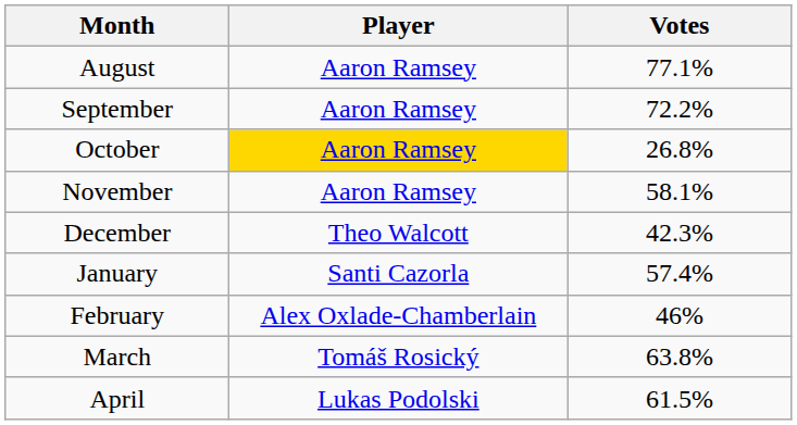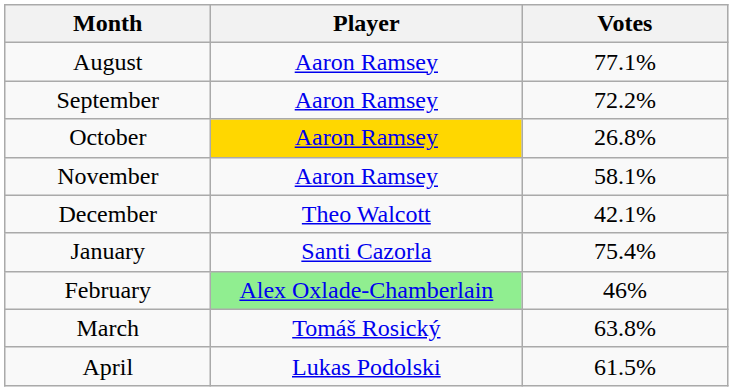 <table class="wikitable" style="text-align:center">
 <tr>
 <th>Month</th>
 <th>Player</th>
 <th>Votes</th>
 </tr>
 <tr>
 <td width="130">August</td>
 <td width="200"> <a href='#'>Aaron Ramsey</a></td>
 <td width="130">77.1%</td>
 </tr>
 <tr>
 <td width="130">September</td>
 <td width="200"> <a href='#'>Aaron Ramsey</a></td>
 <td width="130">72.2%</td>
 </tr>
 <tr>
 <td width="130">October</td>
 <td width="200" style="background: gold;"> <a href='#'>Aaron Ramsey</a></td>
 <td width="130">26.8%</td>
 </tr>
 <tr>
 <td width="130">November</td>
 <td width="200"> <a href='#'>Aaron Ramsey</a></td>
 <td width="130">58.1%</td>
 </tr>
 <tr>
 <td width="130">December</td>
 <td width="200"> <a href='#'>Theo Walcott</a></td>
-<td width="130">42.3%</td>
+<td width="130">42.1%</td>
 </tr>
 <tr>
 <td width="130">January</td>
 <td width="200"> <a href='#'>Santi Cazorla</a></td>
-<td width="130">57.4%</td>
+<td width="130">75.4%</td>
 </tr>
 <tr>
 <td width="130">February</td>
-<td width="200"> <a href='#'>Alex Oxlade-Chamberlain</a></td>
+<td width="200" style="background: lightgreen;"> <a href='#'>Alex Oxlade-Chamberlain</a></td>
 <td width="130">46%</td>
 </tr>
 <tr>
 <td width="130">March</td>
 <td width="200"> <a href='#'>Tomáš Rosický</a></td>
 <td width="130">63.8%</td>
 </tr>
 <tr>
 <td width="130">April</td>
 <td width="200"> <a href='#'>Lukas Podolski</a></td>
 <td width="130">61.5%</td>
 </tr>
 </table>
